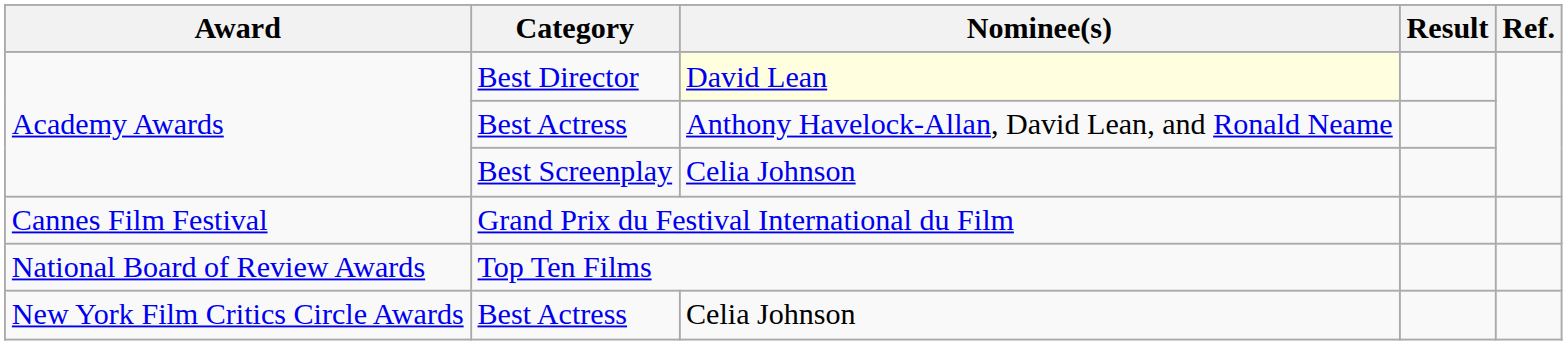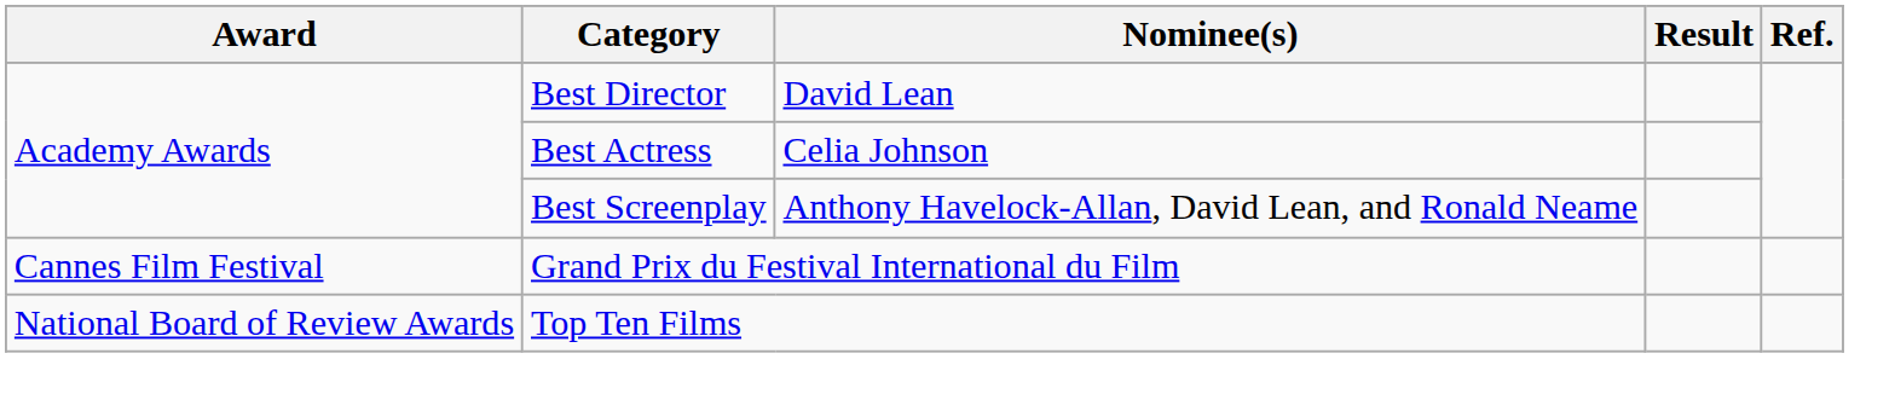 <table class="wikitable plainrowheaders">
 <tr>
 <th>Award</th>
 <th>Category</th>
 <th>Nominee(s)</th>
 <th>Result</th>
 <th>Ref.</th>
 </tr>
 <tr>
 <td rowspan="3"><a href='#'>Academy Awards</a></td>
 <td><a href='#'>Best Director</a></td>
-<td style="background: lightyellow;"><a href='#'>David Lean</a></td>
+<td><a href='#'>David Lean</a></td>
 <td></td>
 <td rowspan="3" align="center"></td>
 </tr>
 <tr>
 <td><a href='#'>Best Actress</a></td>
-<td><a href='#'>Anthony Havelock-Allan</a>, David Lean, and <a href='#'>Ronald Neame</a></td>
+<td><a href='#'>Celia Johnson</a></td>
 <td></td>
 </tr>
 <tr>
 <td><a href='#'>Best Screenplay</a></td>
-<td><a href='#'>Celia Johnson</a></td>
+<td><a href='#'>Anthony Havelock-Allan</a>, David Lean, and <a href='#'>Ronald Neame</a></td>
 <td></td>
 </tr>
 <tr>
 <td><a href='#'>Cannes Film Festival</a></td>
 <td colspan="2"><a href='#'>Grand Prix du Festival International du Film</a></td>
 <td></td>
 <td align="center"></td>
 </tr>
 <tr>
 <td><a href='#'>National Board of Review Awards</a></td>
 <td colspan="2"><a href='#'>Top Ten Films</a></td>
 <td></td>
 <td align="center"></td>
 </tr>
-<tr>
-<td><a href='#'>New York Film Critics Circle Awards</a></td>
-<td><a href='#'>Best Actress</a></td>
-<td>Celia Johnson</td>
-<td></td>
-<td align="center"></td>
-</tr>
 </table>
